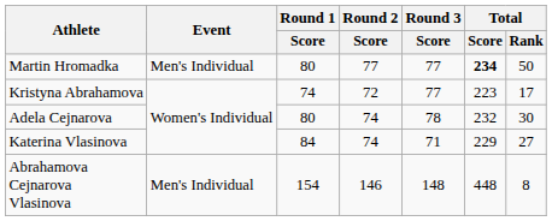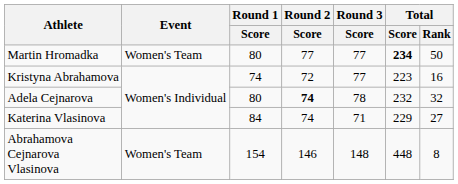 <table class=wikitable style="font-size:90%;">
 <tr>
 <th rowspan=2>Athlete</th>
 <th rowspan=2>Event</th>
 <th>Round 1</th>
 <th>Round 2</th>
 <th>Round 3</th>
 <th colspan=2>Total</th>
 </tr>
 <tr style="font-size:95%">
 <th>Score</th>
 <th>Score</th>
 <th>Score</th>
 <th>Score</th>
 <th>Rank</th>
 </tr>
 <tr align=center>
 <td align=left>Martin Hromadka</td>
-<td align=left>Men's Individual</td>
+<td align=left>Women's Team</td>
 <td>80</td>
 <td>77</td>
 <td>77</td>
 <td><strong>234</strong></td>
 <td>50</td>
 </tr>
 <tr align=center>
 <td align=left>Kristyna Abrahamova</td>
 <td align=left rowspan=3>Women's Individual</td>
 <td>74</td>
 <td>72</td>
 <td>77</td>
 <td>223</td>
-<td>17</td>
+<td>16</td>
 </tr>
 <tr align=center>
 <td align=left>Adela Cejnarova</td>
 <td>80</td>
-<td>74</td>
+<td><strong>74</strong></td>
 <td>78</td>
 <td>232</td>
-<td>30</td>
+<td>32</td>
 </tr>
 <tr align=center>
 <td align=left>Katerina Vlasinova</td>
 <td>84</td>
 <td>74</td>
 <td>71</td>
 <td>229</td>
 <td>27</td>
 </tr>
 <tr align=center>
 <td align=left>Abrahamova<br>Cejnarova<br>Vlasinova</td>
-<td align=left>Men's Individual</td>
+<td align=left>Women's Team</td>
 <td>154</td>
 <td>146</td>
 <td>148</td>
 <td>448</td>
 <td>8</td>
 </tr>
 </table>
